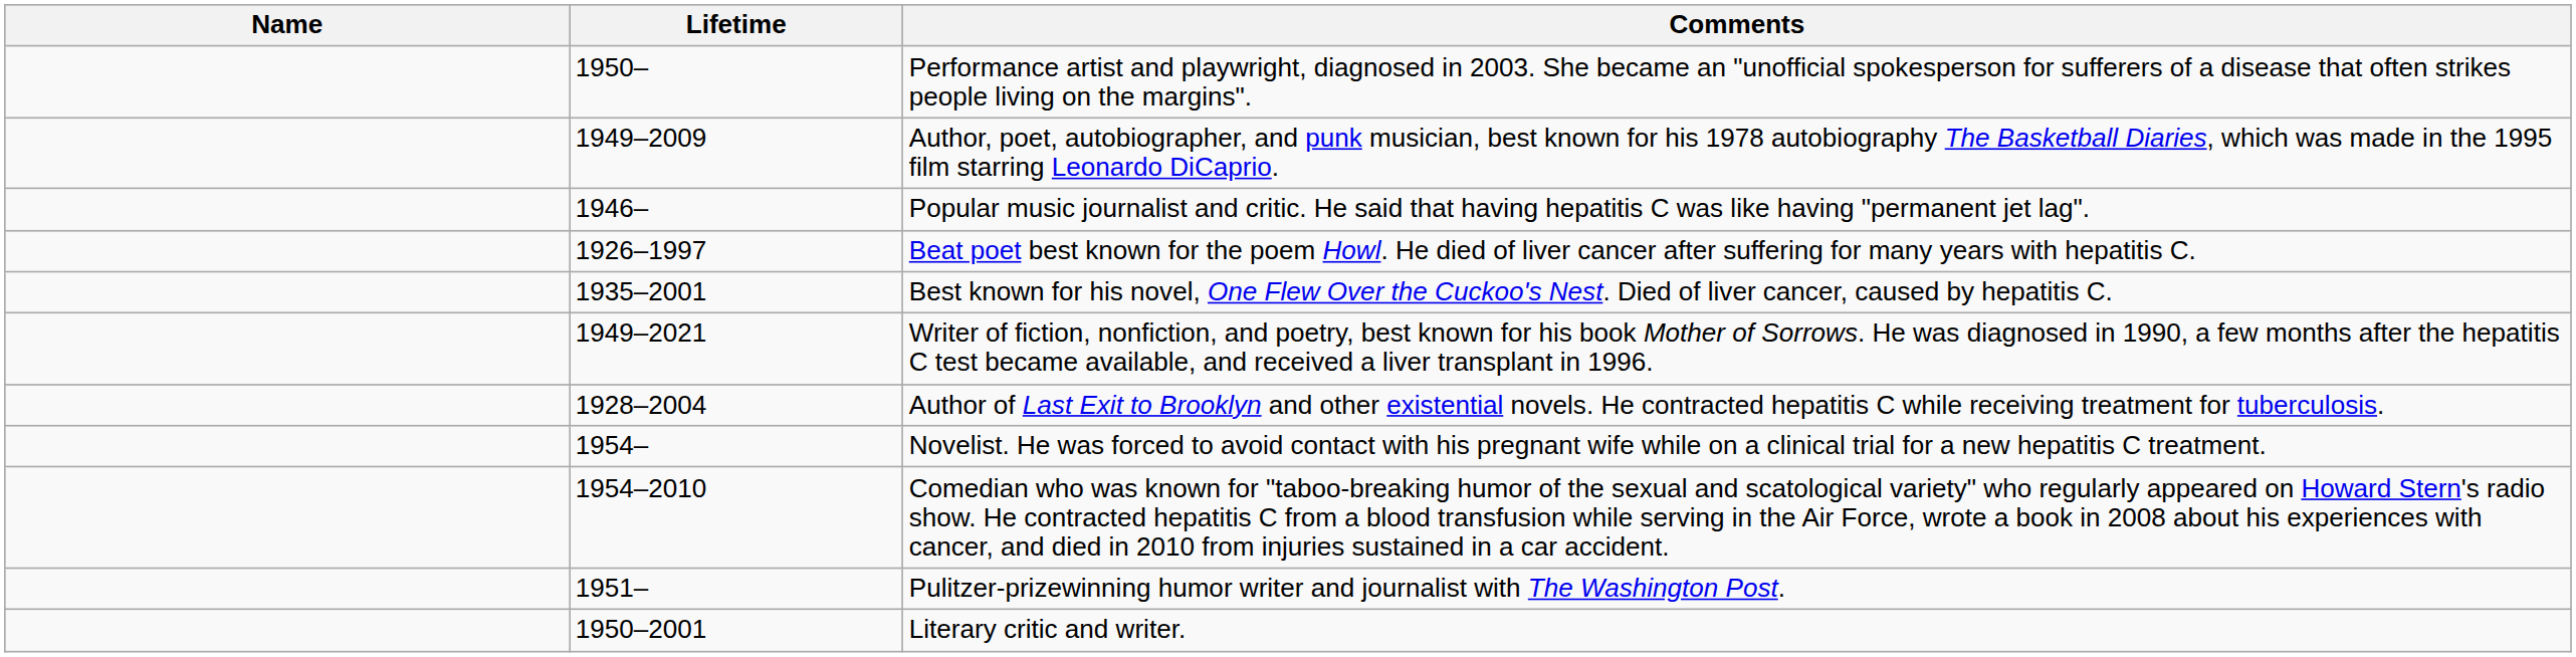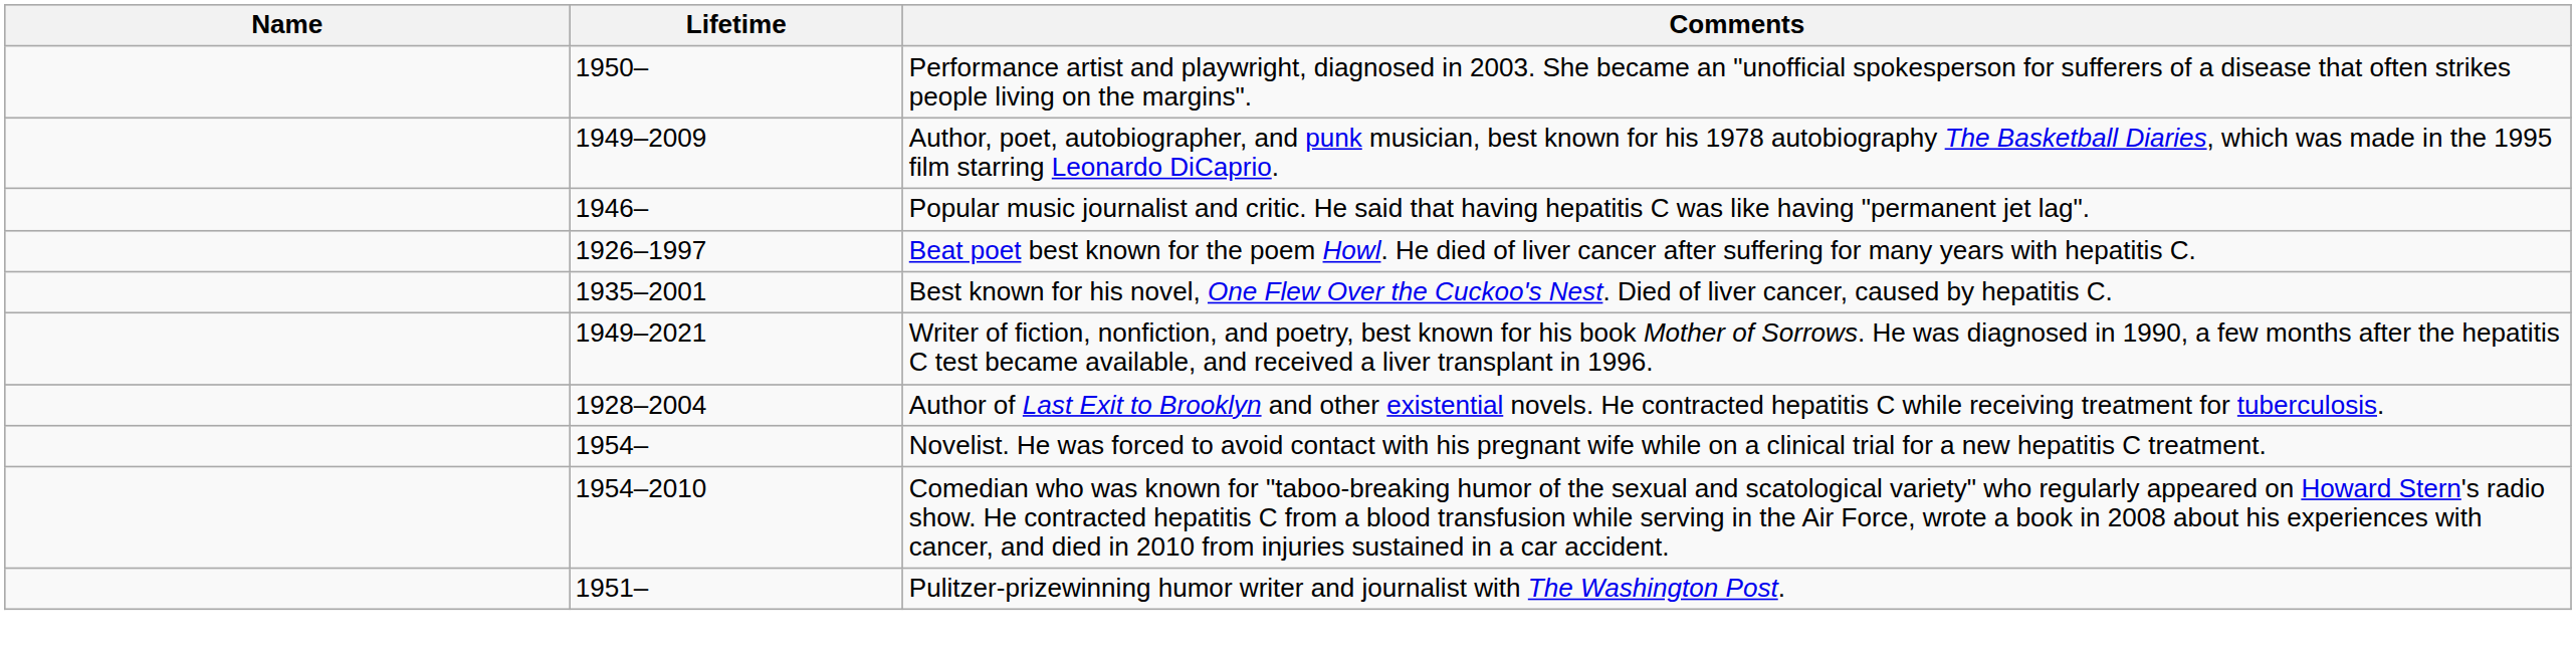 <table class="sortable wikitable">
 <tr>
 <th width="22%" scope=col>Name</th>
 <th width="13%" scope=col>Lifetime</th>
 <th class="unsortable" width="65%" scope=col>Comments</th>
 </tr>
 <tr valign="top">
 <td></td>
 <td>1950–</td>
 <td>Performance artist and playwright, diagnosed in 2003. She became an "unofficial spokesperson for sufferers of a disease that often strikes people living on the margins".</td>
 </tr>
 <tr valign="top">
 <td></td>
 <td>1949–2009</td>
 <td>Author, poet, autobiographer, and <a href='#'>punk</a> musician, best known for his 1978 autobiography <em><a href='#'>The Basketball Diaries</a></em>, which was made in the 1995 film starring <a href='#'>Leonardo DiCaprio</a>.</td>
 </tr>
 <tr valign="top">
 <td></td>
 <td>1946–</td>
 <td>Popular music journalist and critic. He said that having hepatitis C was like having "permanent jet lag".</td>
 </tr>
 <tr valign="top">
 <td></td>
 <td>1926–1997</td>
 <td><a href='#'>Beat poet</a> best known for the poem <em><a href='#'>Howl</a></em>. He died of liver cancer after suffering for many years with hepatitis C.</td>
 </tr>
 <tr valign="top">
 <td></td>
 <td>1935–2001</td>
 <td>Best known for his novel, <em><a href='#'>One Flew Over the Cuckoo's Nest</a></em>. Died of liver cancer, caused by hepatitis C.</td>
 </tr>
 <tr valign="top">
 <td></td>
 <td>1949–2021</td>
 <td>Writer of fiction, nonfiction, and poetry, best known for his book <em>Mother of Sorrows</em>. He was diagnosed in 1990, a few months after the hepatitis C test became available, and received a liver transplant in 1996.</td>
 </tr>
 <tr valign="top">
 <td></td>
 <td>1928–2004</td>
 <td>Author of <em><a href='#'>Last Exit to Brooklyn</a></em> and other <a href='#'>existential</a> novels. He contracted hepatitis C while receiving treatment for <a href='#'>tuberculosis</a>.</td>
 </tr>
 <tr valign="top">
 <td></td>
 <td>1954–</td>
 <td>Novelist.  He was forced to avoid contact with his pregnant wife while on a clinical trial for a new hepatitis C treatment.</td>
 </tr>
 <tr valign="top">
 <td></td>
 <td>1954–2010</td>
 <td>Comedian who was known for "taboo-breaking humor of the sexual and scatological variety" who regularly appeared on <a href='#'>Howard Stern</a>'s radio show.  He contracted hepatitis C from a blood transfusion while serving in the Air Force, wrote a book in 2008 about his experiences with cancer, and died in 2010 from injuries sustained in a car accident.</td>
 </tr>
 <tr valign="top">
 <td></td>
 <td>1951–</td>
 <td>Pulitzer-prizewinning humor writer and journalist with <em><a href='#'>The Washington Post</a></em>.</td>
 </tr>
-<tr valign="top">
-<td></td>
-<td>1950–2001</td>
-<td>Literary critic and writer.</td>
-</tr>
 </table>
